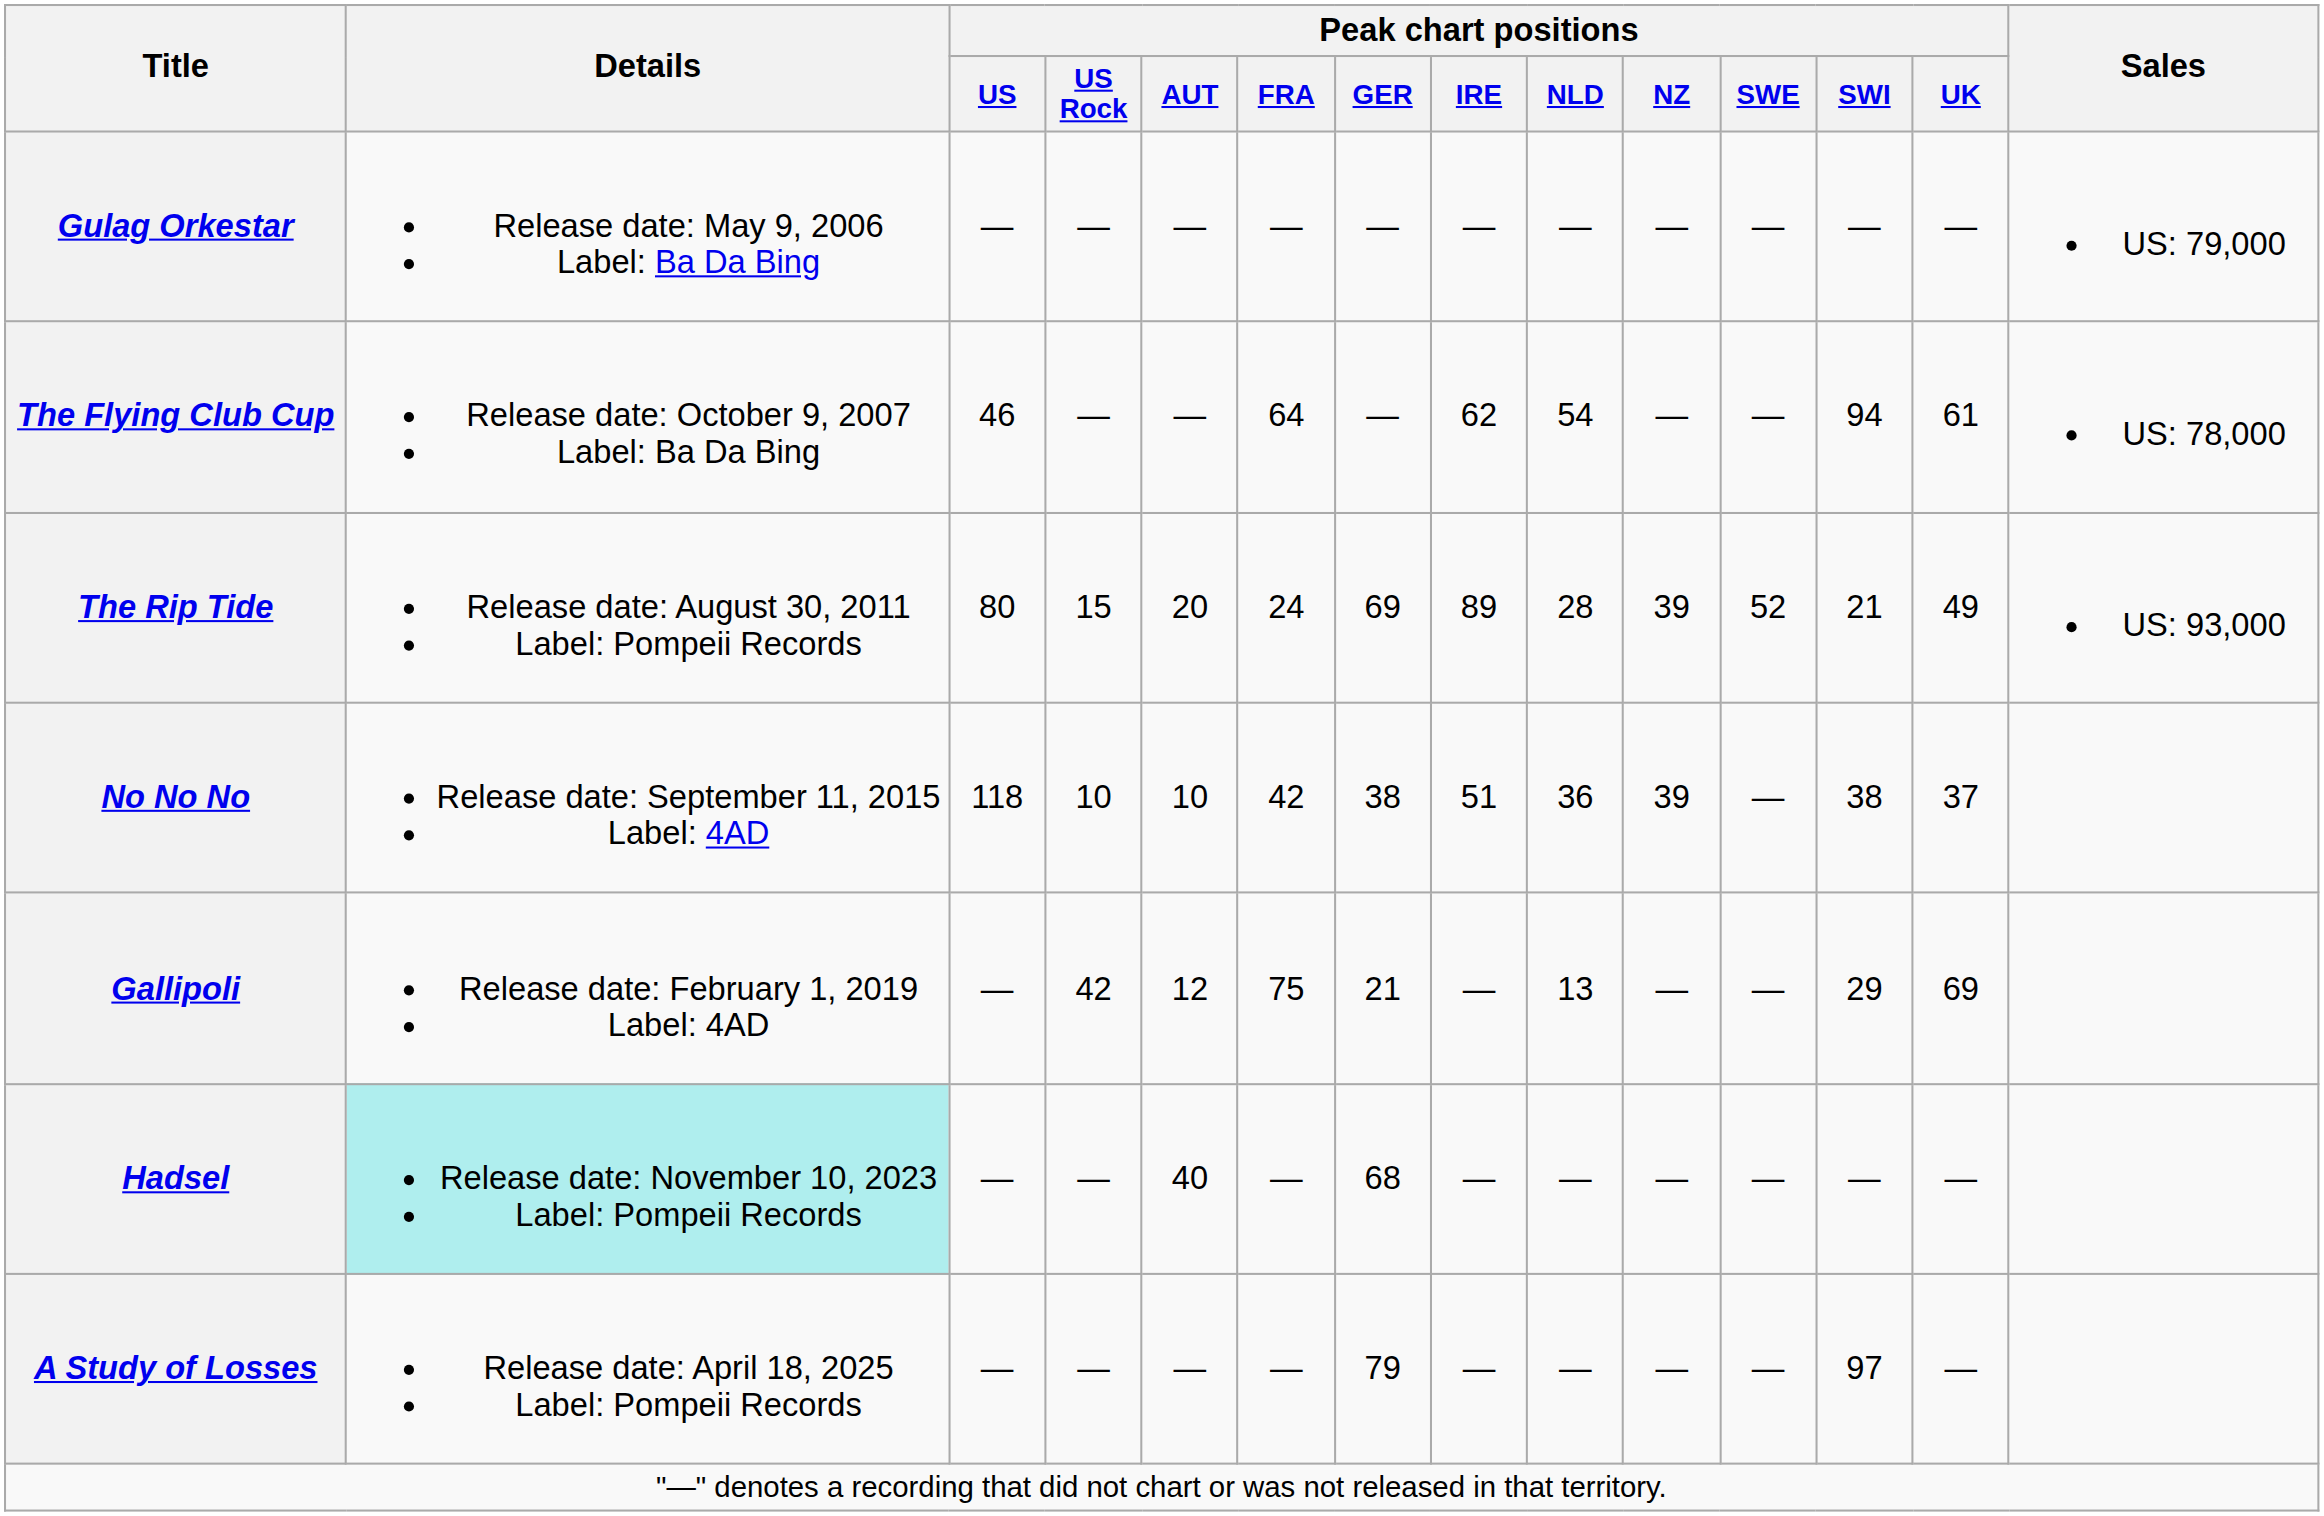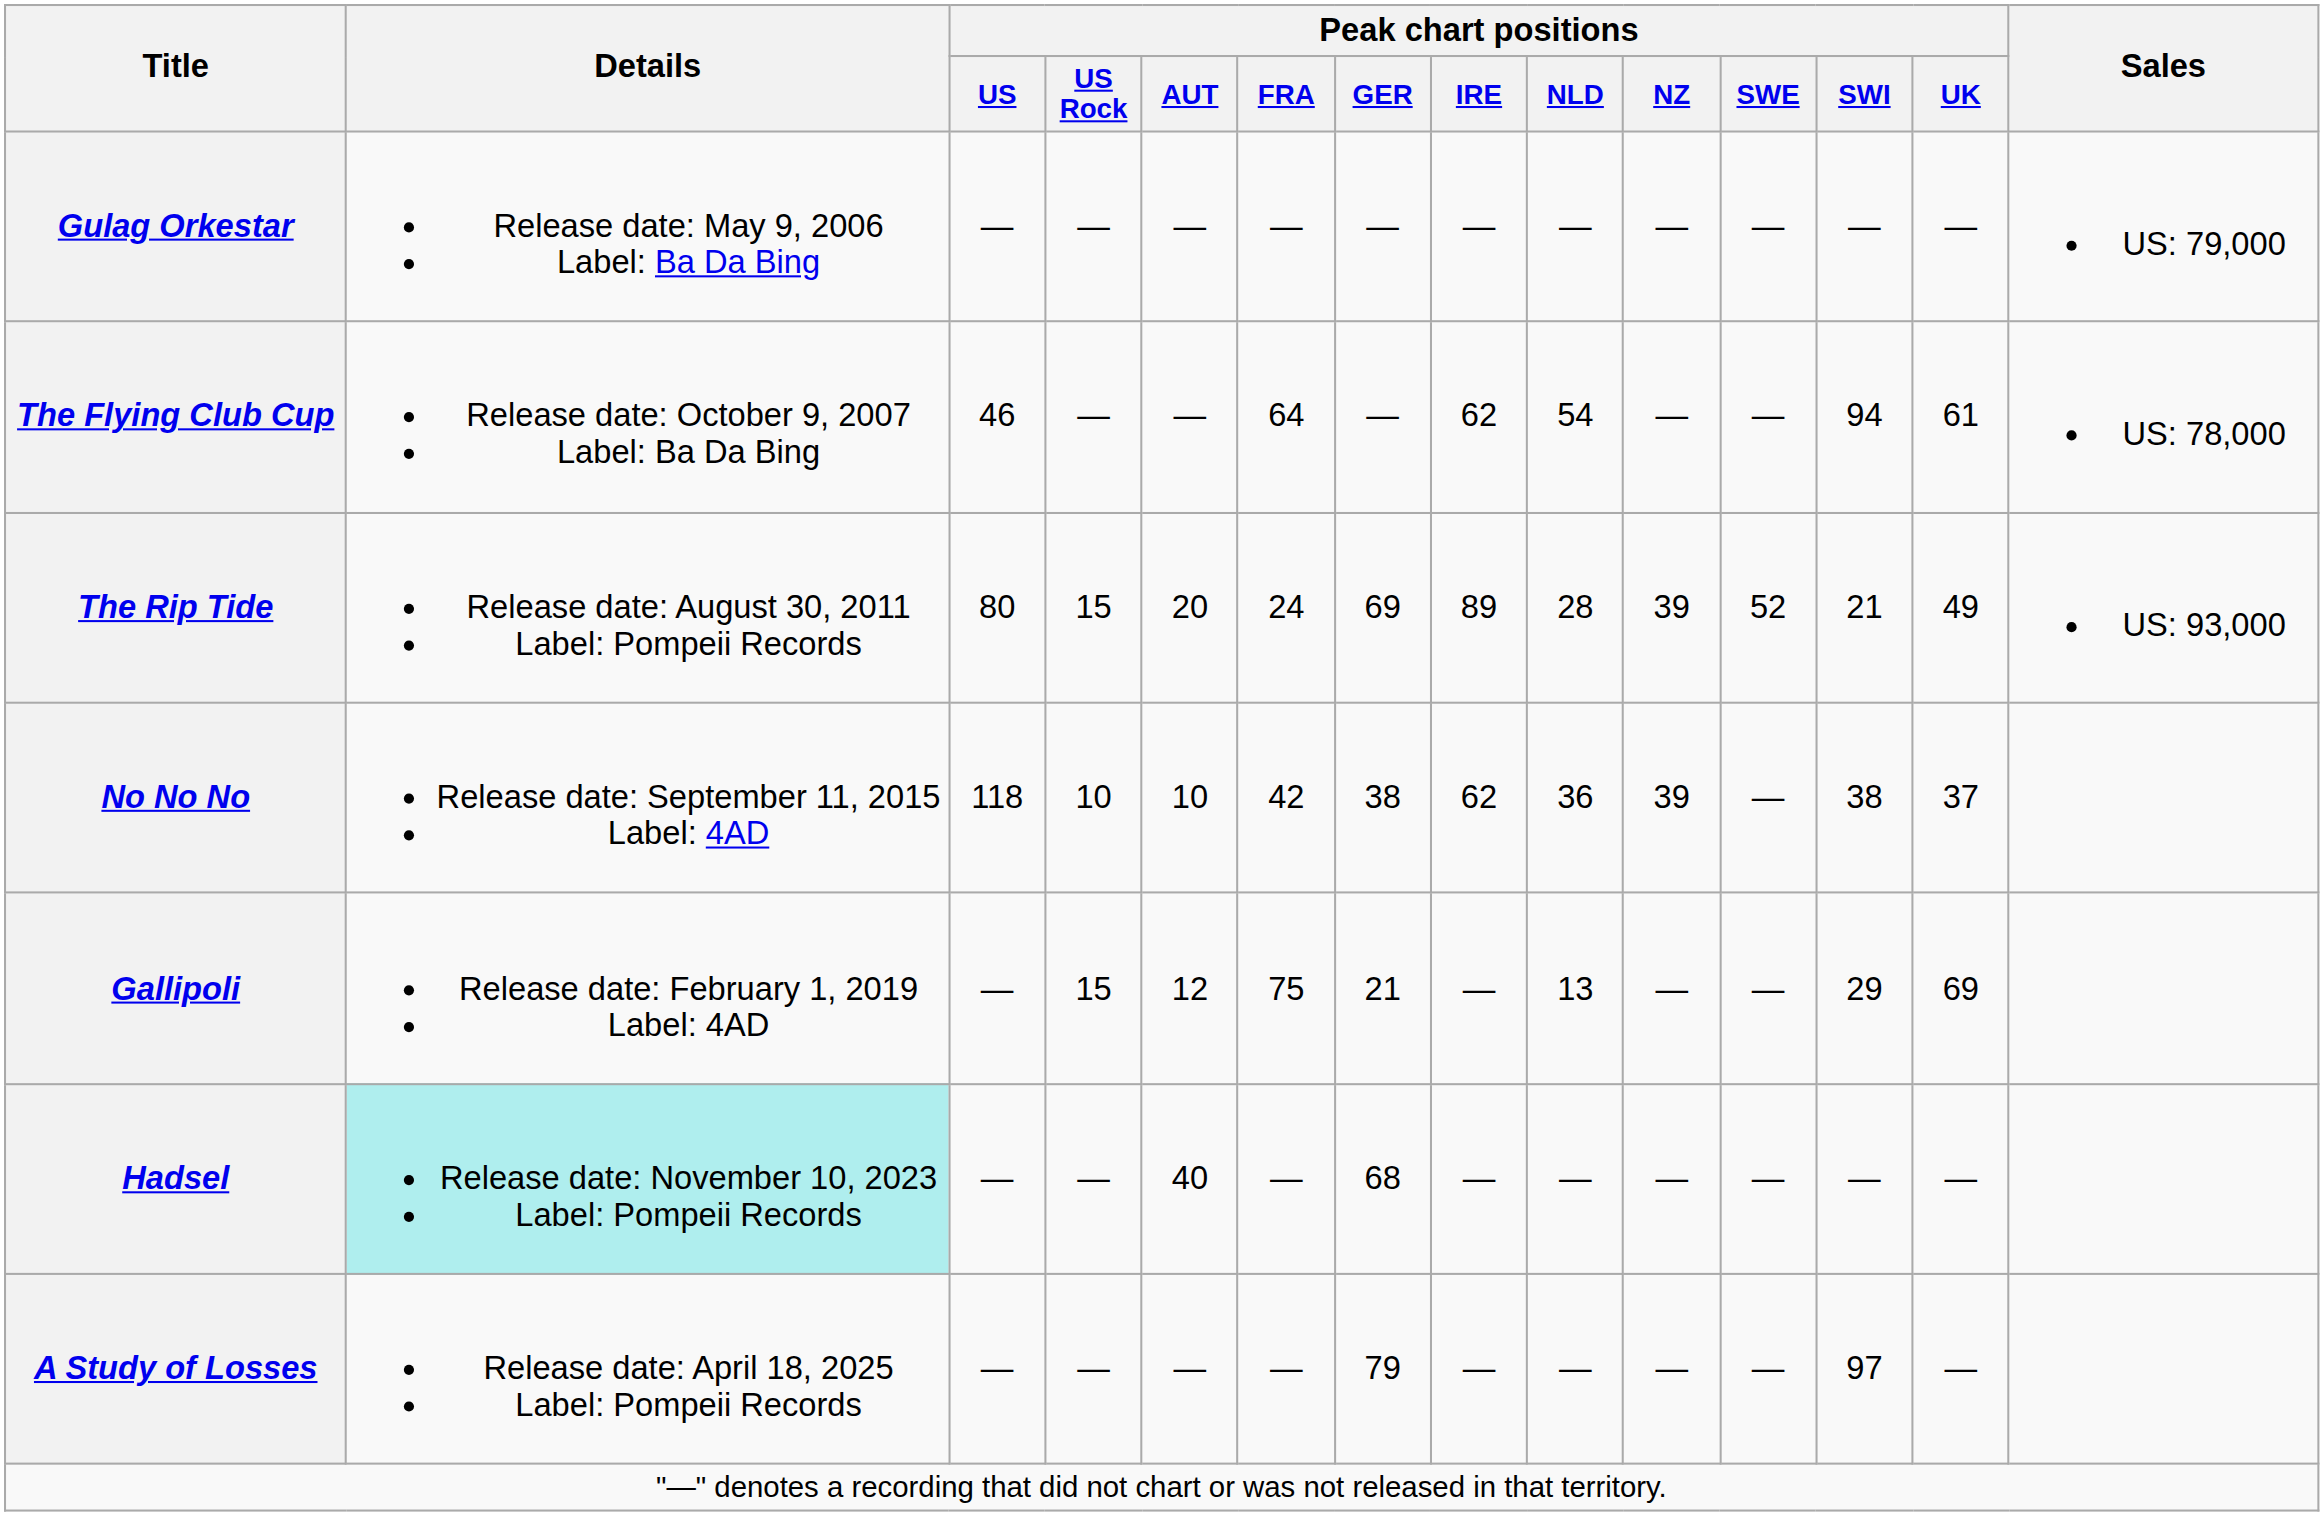 <table class="wikitable plainrowheaders" style="text-align:center;">
 <tr>
 <th rowspan="2" style="width:10em;">Title</th>
 <th rowspan="2" style="width:18em;">Details</th>
 <th scope="col" colspan="11">Peak chart positions</th>
 <th rowspan="2" style="width:9em;">Sales</th>
 </tr>
 <tr>
 <th style="width:3em;font-size:85%;"><a href='#'>US</a><br></th>
 <th style="width:3em;font-size:85%;"><a href='#'>US <br>Rock</a><br></th>
 <th scope="col" style="width:3em;font-size:85%;"><a href='#'>AUT</a><br></th>
 <th scope="col" style="width:3em;font-size:85%;"><a href='#'>FRA</a><br></th>
 <th scope="col" style="width:3em;font-size:85%;"><a href='#'>GER</a><br></th>
 <th scope="col" style="width:3em;font-size:85%;"><a href='#'>IRE</a><br></th>
 <th scope="col" style="width:3em;font-size:85%;"><a href='#'>NLD</a><br></th>
 <th scope="col" style="width:3em;font-size:85%;"><a href='#'>NZ</a><br></th>
 <th scope="col" style="width:3em;font-size:85%;"><a href='#'>SWE</a><br></th>
 <th scope="col" style="width:3em;font-size:85%;"><a href='#'>SWI</a><br></th>
 <th style="width:3em;font-size:85%;"><a href='#'>UK</a><br></th>
 </tr>
 <tr>
 <th scope="row"><em><a href='#'>Gulag Orkestar</a></em></th>
 <td><br><ul><li>Release date: May 9, 2006</li><li>Label: <a href='#'>Ba Da Bing</a></li></ul></td>
 <td>—</td>
 <td>—</td>
 <td>—</td>
 <td>—</td>
 <td>—</td>
 <td>—</td>
 <td>—</td>
 <td>—</td>
 <td>—</td>
 <td>—</td>
 <td>—</td>
 <td><br><ul><li>US: 79,000</li></ul></td>
 </tr>
 <tr>
 <th scope="row"><em><a href='#'>The Flying Club Cup</a></em></th>
 <td><br><ul><li>Release date: October 9, 2007</li><li>Label: Ba Da Bing</li></ul></td>
 <td>46</td>
 <td>—</td>
 <td>—</td>
 <td>64</td>
 <td>—</td>
 <td>62</td>
 <td>54</td>
 <td>—</td>
 <td>—</td>
 <td>94</td>
 <td>61</td>
 <td><br><ul><li>US: 78,000</li></ul></td>
 </tr>
 <tr>
 <th scope="row"><em><a href='#'>The Rip Tide</a></em></th>
 <td><br><ul><li>Release date: August 30, 2011</li><li>Label: Pompeii Records</li></ul></td>
 <td>80</td>
 <td>15</td>
 <td>20</td>
 <td>24</td>
 <td>69</td>
 <td>89</td>
 <td>28</td>
 <td>39</td>
 <td>52</td>
 <td>21</td>
 <td>49</td>
 <td><br><ul><li>US: 93,000</li></ul></td>
 </tr>
 <tr>
 <th scope="row"><em><a href='#'>No No No</a></em></th>
 <td><br><ul><li>Release date: September 11, 2015</li><li>Label: <a href='#'>4AD</a></li></ul></td>
 <td>118</td>
 <td>10</td>
 <td>10</td>
 <td>42</td>
 <td>38</td>
-<td>51</td>
+<td>62</td>
 <td>36</td>
 <td>39</td>
 <td>—</td>
 <td>38</td>
 <td>37</td>
 <td></td>
 </tr>
 <tr>
 <th scope="row"><em><a href='#'>Gallipoli</a></em></th>
 <td><br><ul><li>Release date: February 1, 2019</li><li>Label: 4AD</li></ul></td>
 <td>—</td>
-<td>42</td>
+<td>15</td>
 <td>12</td>
 <td>75</td>
 <td>21</td>
 <td>—</td>
 <td>13</td>
 <td>—</td>
 <td>—</td>
 <td>29</td>
 <td>69</td>
 <td></td>
 </tr>
 <tr>
 <th scope="row"><em><a href='#'>Hadsel</a></em></th>
 <td style="background: paleturquoise;"><br><ul><li>Release date: November 10, 2023</li><li>Label: Pompeii Records</li></ul></td>
 <td>—</td>
 <td>—</td>
 <td>40</td>
 <td>—</td>
 <td>68</td>
 <td>—</td>
 <td>—</td>
 <td>—</td>
 <td>—</td>
 <td>—</td>
 <td>—</td>
 <td></td>
 </tr>
 <tr>
 <th scope="row"><em><a href='#'>A Study of Losses</a></em></th>
 <td><br><ul><li>Release date: April 18, 2025</li><li>Label: Pompeii Records</li></ul></td>
 <td>—</td>
 <td>—</td>
 <td>—</td>
 <td>—</td>
 <td>79</td>
 <td>—</td>
 <td>—</td>
 <td>—</td>
 <td>—</td>
 <td>97</td>
 <td>—</td>
 <td></td>
 </tr>
 <tr>
 <td colspan="18" style="font-size:90%">"—" denotes a recording that did not chart or was not released in that territory.</td>
 </tr>
 </table>
